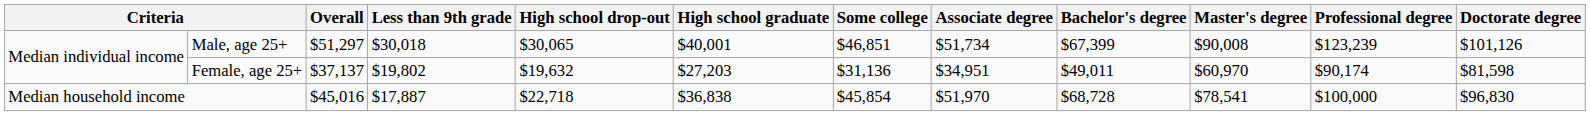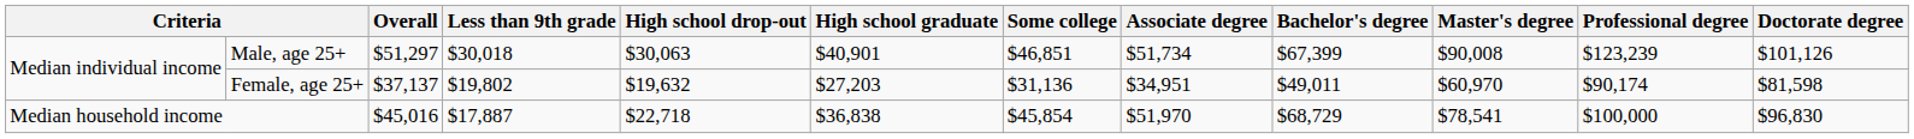 <table class="sortable wikitable">
 <tr>
 <th colspan=2>Criteria</th>
 <th>Overall</th>
 <th>Less than 9th grade</th>
 <th>High school drop-out</th>
 <th>High school graduate</th>
 <th>Some college</th>
 <th>Associate degree</th>
 <th>Bachelor's degree</th>
 <th>Master's degree</th>
 <th>Professional degree</th>
 <th>Doctorate degree</th>
 </tr>
 <tr>
 <td rowspan=2>Median individual income</td>
 <td>Male, age 25+</td>
 <td>$51,297</td>
 <td>$30,018</td>
-<td>$30,065</td>
-<td>$40,001</td>
+<td>$30,063</td>
+<td>$40,901</td>
 <td>$46,851</td>
 <td>$51,734</td>
 <td>$67,399</td>
 <td>$90,008</td>
 <td>$123,239</td>
 <td>$101,126</td>
 </tr>
 <tr>
 <td>Female, age 25+</td>
 <td>$37,137</td>
 <td>$19,802</td>
 <td>$19,632</td>
 <td>$27,203</td>
 <td>$31,136</td>
 <td>$34,951</td>
 <td>$49,011</td>
 <td>$60,970</td>
 <td>$90,174</td>
 <td>$81,598</td>
 </tr>
 <tr>
 <td colspan=2>Median household income</td>
 <td>$45,016</td>
 <td>$17,887</td>
 <td>$22,718</td>
 <td>$36,838</td>
 <td>$45,854</td>
 <td>$51,970</td>
-<td>$68,728</td>
+<td>$68,729</td>
 <td>$78,541</td>
 <td>$100,000</td>
 <td>$96,830</td>
 </tr>
 </table>
